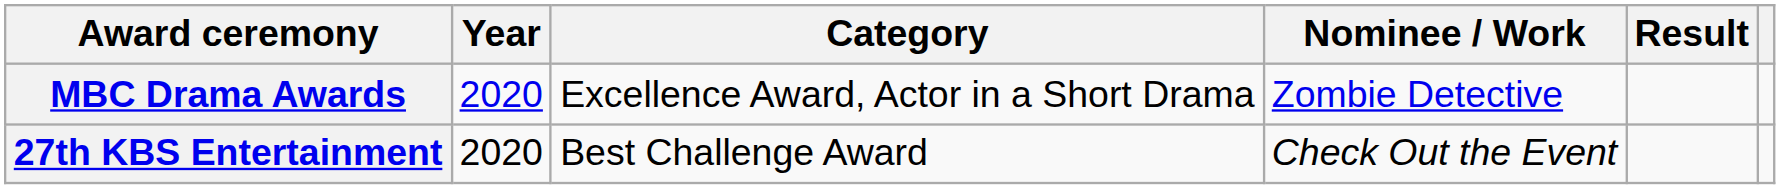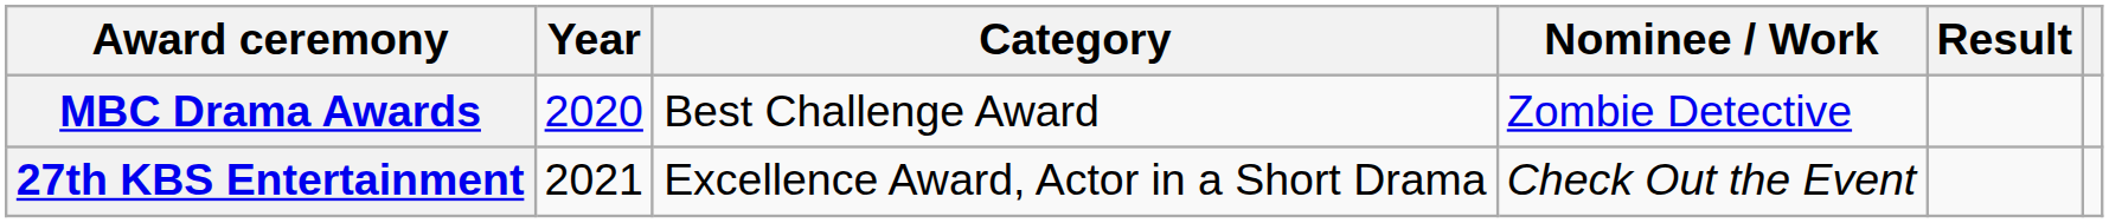 <table class="wikitable plainrowheaders">
 <tr>
 <th scope="col">Award ceremony</th>
 <th scope="col">Year</th>
 <th scope="col">Category</th>
 <th scope="col">Nominee / Work</th>
 <th scope="col">Result</th>
 <th scope="col" class="unsortable"></th>
 </tr>
 <tr>
 <th scope="row"><a href='#'>MBC Drama Awards</a></th>
 <td style="text-align:center"><a href='#'>2020</a></td>
-<td>Excellence Award, Actor in a Short Drama</td>
+<td></em>Best Challenge Award<em></td>
 <td></em><a href='#'>Zombie Detective</a><em></td>
 <td></td>
 <td style="text-align:center"></td>
 </tr>
 <tr>
 <th scope="row"></em><a href='#'>27th KBS Entertainment</a><em></th>
-<td>2020</td>
-<td></em>Best Challenge Award<em></td>
+<td>2021</td>
+<td>Excellence Award, Actor in a Short Drama</td>
 <td><em>Check Out the Event</td>
 <td></td>
 <td style="text-align:center"></td>
 </tr>
 </table>
